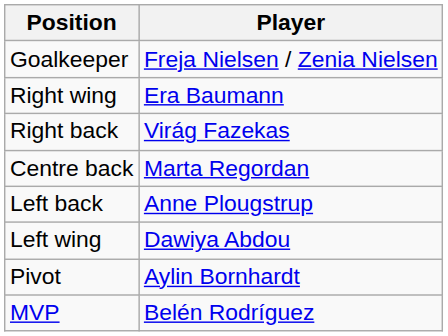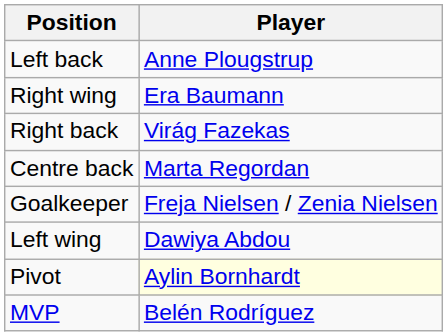 <table class="wikitable">
 <tr>
 <th>Position</th>
 <th>Player</th>
 </tr>
 <tr>
-<td>Goalkeeper</td>
-<td> <a href='#'>Freja Nielsen</a> /  <a href='#'>Zenia Nielsen</a></td>
+<td>Left back</td>
+<td> <a href='#'>Anne Plougstrup</a></td>
 </tr>
 <tr>
 <td>Right wing</td>
 <td> <a href='#'>Era Baumann</a></td>
 </tr>
 <tr>
 <td>Right back</td>
 <td> <a href='#'>Virág Fazekas</a></td>
 </tr>
 <tr>
 <td>Centre back</td>
 <td> <a href='#'>Marta Regordan</a></td>
 </tr>
 <tr>
-<td>Left back</td>
-<td> <a href='#'>Anne Plougstrup</a></td>
+<td>Goalkeeper</td>
+<td> <a href='#'>Freja Nielsen</a> /  <a href='#'>Zenia Nielsen</a></td>
 </tr>
 <tr>
 <td>Left wing</td>
 <td> <a href='#'>Dawiya Abdou</a></td>
 </tr>
 <tr>
 <td>Pivot</td>
-<td> <a href='#'>Aylin Bornhardt</a></td>
+<td style="background: lightyellow;"> <a href='#'>Aylin Bornhardt</a></td>
 </tr>
 <tr>
 <td><a href='#'>MVP</a></td>
 <td> <a href='#'>Belén Rodríguez</a></td>
 </tr>
 </table>
